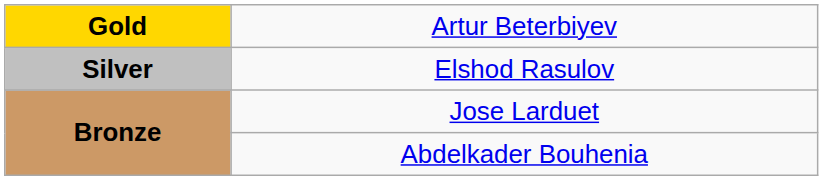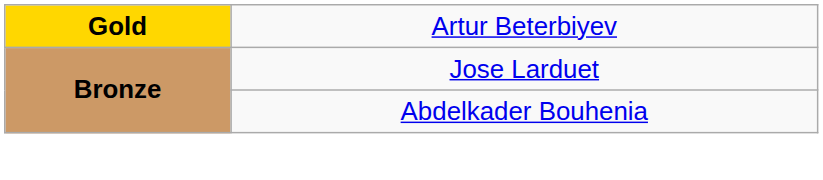 <table class="wikitable" style=" text-align:center; font-size:110%;" width="35%">
 <tr>
 <td bgcolor="gold"><strong>Gold</strong></td>
 <td><a href='#'>Artur Beterbiyev</a> <br><em></em></td>
-</tr>
-<tr>
-<td bgcolor="silver"><strong>Silver</strong></td>
-<td><a href='#'>Elshod Rasulov</a><br><em></em></td>
 </tr>
 <tr>
 <td rowspan="2" bgcolor="#cc9966"><strong>Bronze</strong></td>
 <td><a href='#'>Jose Larduet</a><br><em></em></td>
 </tr>
 <tr>
 <td><a href='#'>Abdelkader Bouhenia</a><br><em></em></td>
 </tr>
 </table>
